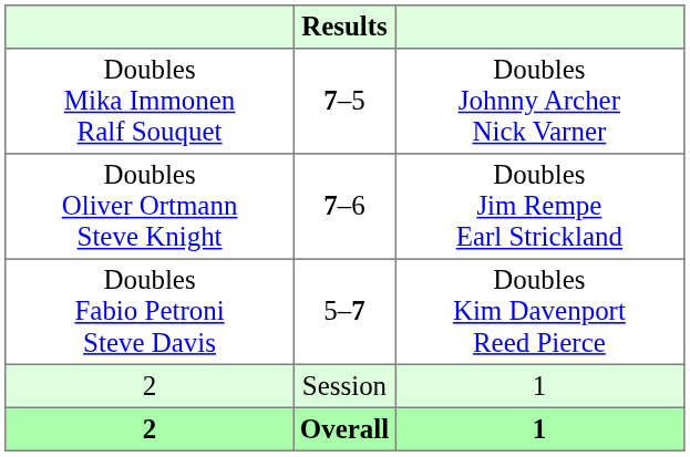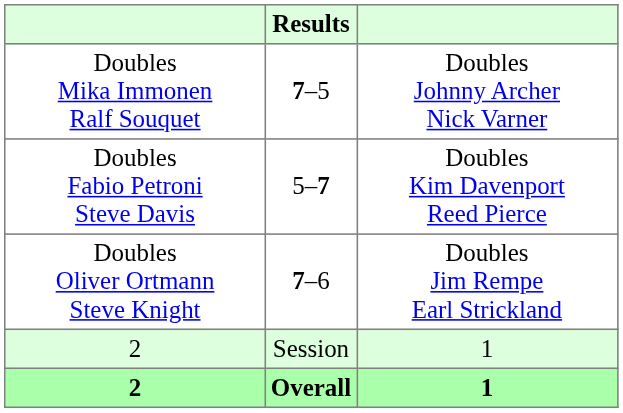 <table border="1" cellpadding="3" style="border-collapse: collapse;">
 <tr bgcolor="#ddffdd">
 <th width="160"></th>
 <th>Results</th>
 <th width="160"></th>
 </tr>
 <tr>
 <td align="center">Doubles<br><a href='#'>Mika Immonen</a><br><a href='#'>Ralf Souquet</a></td>
 <td align="center"><strong>7</strong>–5</td>
 <td align="center">Doubles<br><a href='#'>Johnny Archer</a><br><a href='#'>Nick Varner</a></td>
 </tr>
 <tr>
+<td align="center">Doubles<br><a href='#'>Fabio Petroni</a><br><a href='#'>Steve Davis</a></td>
+<td align="center">5–<strong>7</strong></td>
+<td align="center">Doubles<br><a href='#'>Kim Davenport</a><br><a href='#'>Reed Pierce</a></td>
+</tr>
+<tr>
 <td align="center">Doubles<br><a href='#'>Oliver Ortmann</a><br><a href='#'>Steve Knight</a></td>
 <td align="center"><strong>7</strong>–6</td>
 <td align="center">Doubles<br><a href='#'>Jim Rempe</a><br><a href='#'>Earl Strickland</a></td>
-</tr>
-<tr>
-<td align="center">Doubles<br><a href='#'>Fabio Petroni</a><br><a href='#'>Steve Davis</a></td>
-<td align="center">5–<strong>7</strong></td>
-<td align="center">Doubles<br><a href='#'>Kim Davenport</a><br><a href='#'>Reed Pierce</a></td>
 </tr>
 <tr bgcolor="#ddffdd">
 <td align="center">2</td>
 <td align="center">Session</td>
 <td align="center">1</td>
 </tr>
 <tr bgcolor="#aaffaa">
 <th align="center">2</th>
 <th align="center">Overall</th>
 <th align="center">1</th>
 </tr>
 </table>
